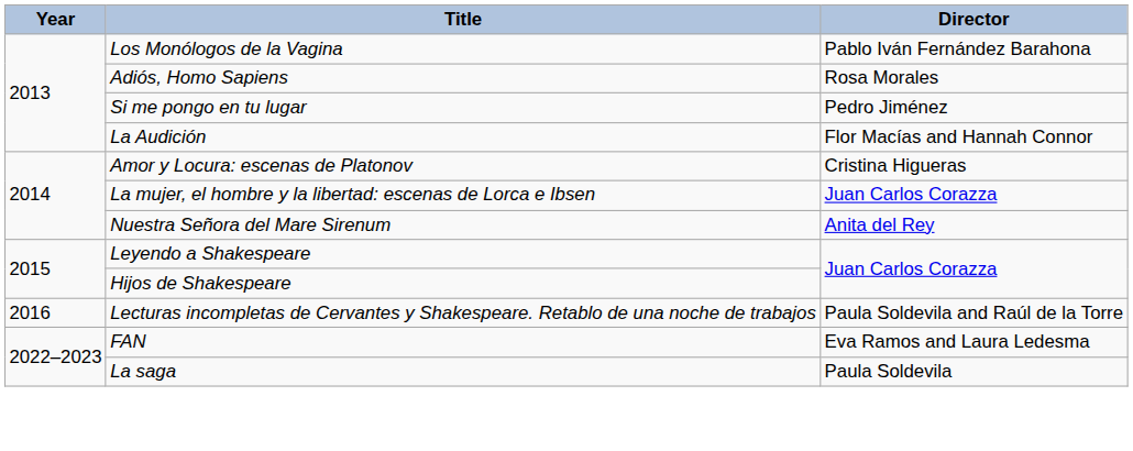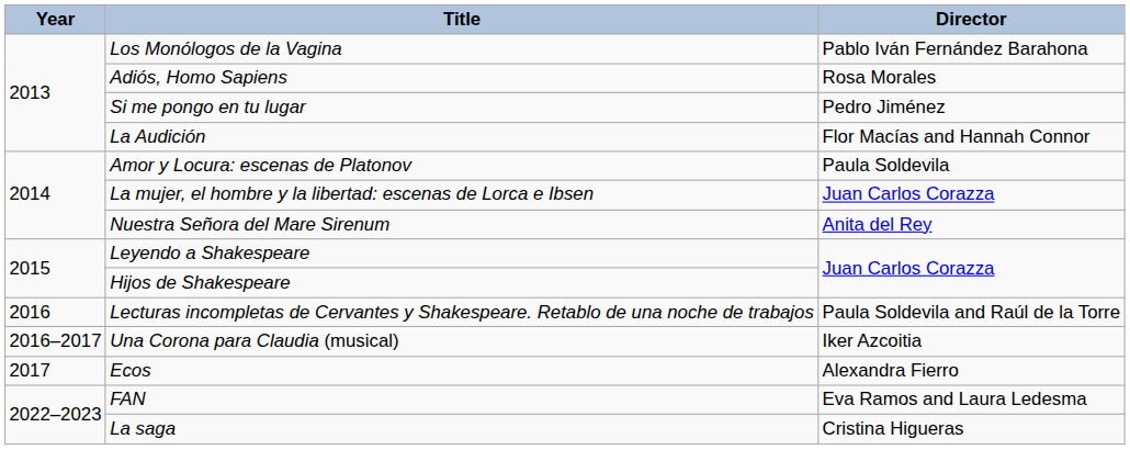 <table class="wikitable">
 <tr>
 <th style="background:#B0C4DE;">Year</th>
 <th style="background:#B0C4DE;">Title</th>
 <th style="background:#B0C4DE;">Director</th>
 </tr>
 <tr>
 <td rowspan="4">2013</td>
 <td><em>Los Monólogos de la Vagina</em></td>
 <td>Pablo Iván Fernández Barahona</td>
 </tr>
 <tr>
 <td><em>Adiós, Homo Sapiens</em></td>
 <td>Rosa Morales</td>
 </tr>
 <tr>
 <td><em>Si me pongo en tu lugar</em></td>
 <td>Pedro Jiménez</td>
 </tr>
 <tr>
 <td><em>La Audición</em></td>
 <td>Flor Macías and Hannah Connor</td>
 </tr>
 <tr>
 <td rowspan="3">2014</td>
 <td><em>Amor y Locura: escenas de Platonov</em></td>
-<td>Cristina Higueras</td>
+<td>Paula Soldevila</td>
 </tr>
 <tr>
 <td><em>La mujer, el hombre y la libertad: escenas de Lorca e Ibsen</em></td>
 <td><a href='#'>Juan Carlos Corazza</a></td>
 </tr>
 <tr>
 <td><em>Nuestra Señora del Mare Sirenum</em></td>
 <td><a href='#'>Anita del Rey</a></td>
 </tr>
 <tr>
 <td rowspan="2">2015</td>
 <td><em>Leyendo a Shakespeare</em></td>
 <td rowspan="2"><a href='#'>Juan Carlos Corazza</a></td>
 </tr>
 <tr>
 <td><em>Hijos de Shakespeare</em></td>
 </tr>
 <tr>
 <td>2016</td>
 <td><em>Lecturas incompletas de Cervantes y Shakespeare. Retablo de una noche de trabajos</em></td>
 <td>Paula Soldevila and Raúl de la Torre</td>
 </tr>
 <tr>
+<td>2016–2017</td>
+<td><em>Una Corona para Claudia</em> (musical)</td>
+<td>Iker Azcoitia</td>
+</tr>
+<tr>
+<td>2017</td>
+<td><em>Ecos</em></td>
+<td>Alexandra Fierro</td>
+</tr>
+<tr>
 <td rowspan="2">2022–2023</td>
 <td><em>FAN</em></td>
 <td>Eva Ramos and Laura Ledesma</td>
 </tr>
 <tr>
 <td><em>La saga</em></td>
-<td>Paula Soldevila</td>
+<td>Cristina Higueras</td>
 </tr>
 </table>
